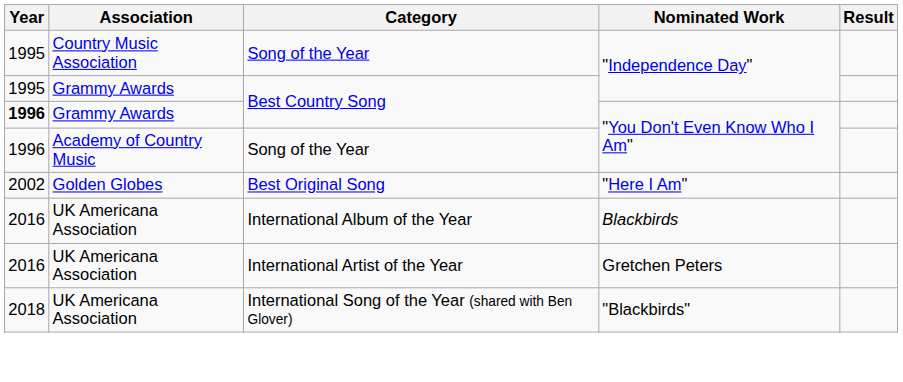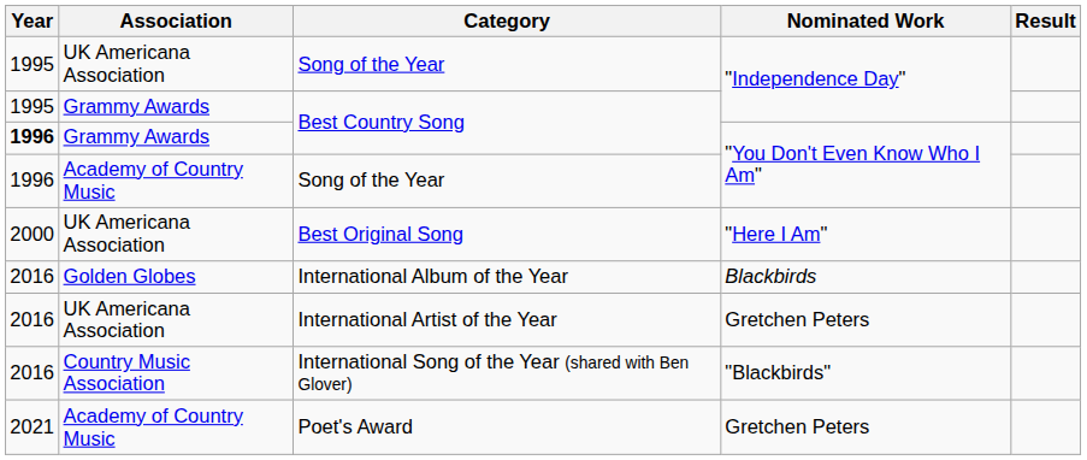 <table class="wikitable">
 <tr>
 <th>Year</th>
 <th>Association</th>
 <th>Category</th>
 <th>Nominated Work</th>
 <th>Result</th>
 </tr>
 <tr>
 <td>1995</td>
-<td><a href='#'>Country Music Association</a></td>
+<td>UK Americana Association</td>
 <td><a href='#'>Song of the Year</a></td>
 <td rowspan=2>"<a href='#'>Independence Day</a>"</td>
 <td></td>
 </tr>
 <tr>
 <td>1995</td>
 <td><a href='#'>Grammy Awards</a></td>
 <td rowspan=2><a href='#'>Best Country Song</a></td>
 <td></td>
 </tr>
 <tr>
 <td><strong>1996</strong></td>
 <td><a href='#'>Grammy Awards</a></td>
 <td rowspan=2>"<a href='#'>You Don't Even Know Who I Am</a>"</td>
 <td></td>
 </tr>
 <tr>
 <td>1996</td>
 <td><a href='#'>Academy of Country Music</a></td>
 <td>Song of the Year</td>
 <td></td>
 </tr>
 <tr>
-<td>2002</td>
-<td><a href='#'>Golden Globes</a></td>
+<td>2000</td>
+<td>UK Americana Association</td>
 <td><a href='#'>Best Original Song</a></td>
 <td>"<a href='#'>Here I Am</a>"</td>
 <td></td>
 </tr>
 <tr>
 <td>2016</td>
-<td>UK Americana Association</td>
+<td><a href='#'>Golden Globes</a></td>
 <td>International Album of the Year</td>
 <td><em>Blackbirds</em></td>
 <td></td>
 </tr>
 <tr>
 <td>2016</td>
 <td>UK Americana Association</td>
 <td>International Artist of the Year</td>
 <td>Gretchen Peters</td>
 <td></td>
 </tr>
 <tr>
-<td>2018</td>
-<td>UK Americana Association</td>
+<td>2016</td>
+<td><a href='#'>Country Music Association</a></td>
 <td>International Song of the Year <small>(shared with Ben Glover)</small></td>
 <td>"Blackbirds"</td>
 <td></td>
 </tr>
+<tr>
+<td>2021</td>
+<td><a href='#'>Academy of Country Music</a></td>
+<td>Poet's Award</td>
+<td>Gretchen Peters</td>
+<td></td>
+</tr>
 </table>
